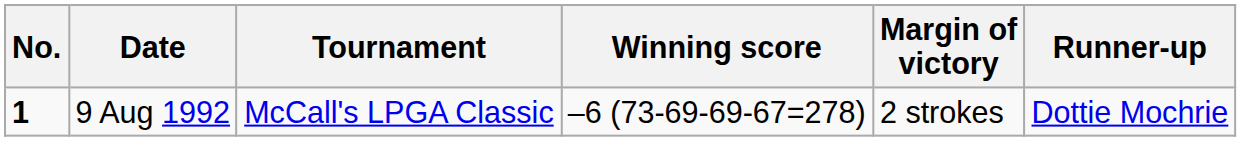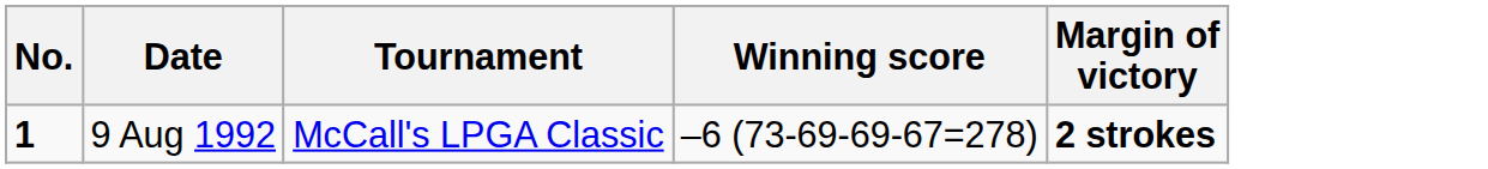 <table class="wikitable" style="font-size:95%;">
 <tr>
 <th>No.</th>
 <th>Date</th>
 <th>Tournament</th>
 <th>Winning score</th>
 <th>Margin of<br>victory</th>
-<th>Runner-up</th>
 </tr>
 <tr>
 <td><strong>1</strong></td>
 <td>9 Aug <a href='#'>1992</a></td>
 <td><a href='#'>McCall's LPGA Classic</a></td>
 <td>–6 (73-69-69-67=278)</td>
-<td>2 strokes</td>
-<td> <a href='#'>Dottie Mochrie</a></td>
+<td><strong>2 strokes</strong></td>
 </tr>
 </table>
